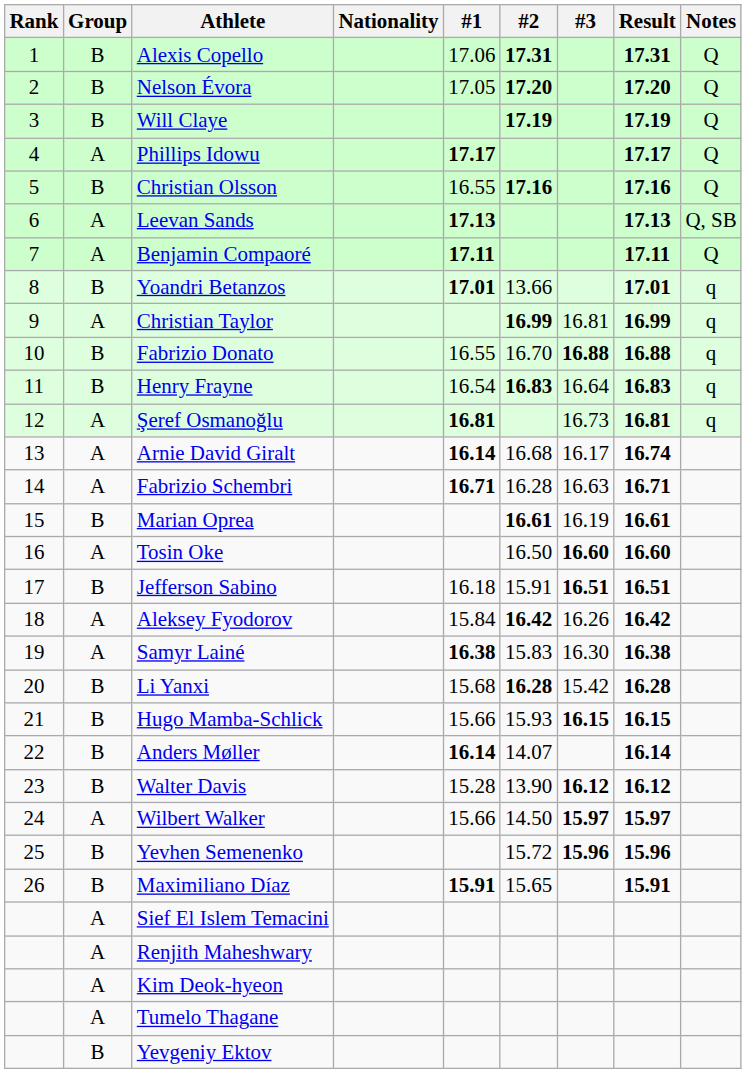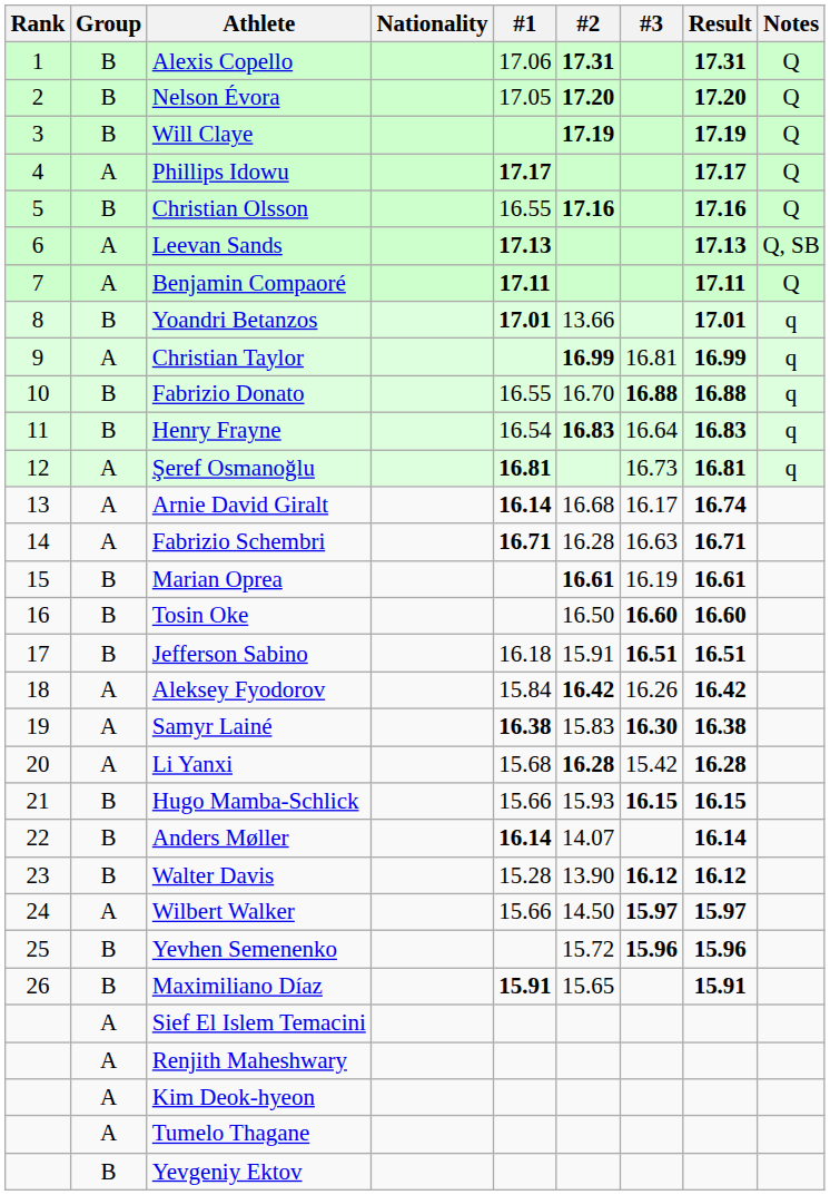 <table class="wikitable sortable" style="text-align:center">
 <tr>
 <th>Rank</th>
 <th>Group</th>
 <th>Athlete</th>
 <th>Nationality</th>
 <th>#1</th>
 <th>#2</th>
 <th>#3</th>
 <th>Result</th>
 <th>Notes</th>
 </tr>
 <tr bgcolor=ccffcc>
 <td>1</td>
 <td>B</td>
 <td align=left><a href='#'>Alexis Copello</a></td>
 <td align=left></td>
 <td>17.06</td>
 <td><strong>17.31</strong></td>
 <td></td>
 <td><strong>17.31</strong></td>
 <td>Q</td>
 </tr>
 <tr bgcolor=ccffcc>
 <td>2</td>
 <td>B</td>
 <td align=left><a href='#'>Nelson Évora</a></td>
 <td align=left></td>
 <td>17.05</td>
 <td><strong>17.20</strong></td>
 <td></td>
 <td><strong>17.20</strong></td>
 <td>Q</td>
 </tr>
 <tr bgcolor=ccffcc>
 <td>3</td>
 <td>B</td>
 <td align=left><a href='#'>Will Claye</a></td>
 <td align=left></td>
 <td></td>
 <td><strong>17.19</strong></td>
 <td></td>
 <td><strong>17.19</strong></td>
 <td>Q</td>
 </tr>
 <tr bgcolor=ccffcc>
 <td>4</td>
 <td>A</td>
 <td align=left><a href='#'>Phillips Idowu</a></td>
 <td align=left></td>
 <td><strong>17.17</strong></td>
 <td></td>
 <td></td>
 <td><strong>17.17</strong></td>
 <td>Q</td>
 </tr>
 <tr bgcolor=ccffcc>
 <td>5</td>
 <td>B</td>
 <td align=left><a href='#'>Christian Olsson</a></td>
 <td align=left></td>
 <td>16.55</td>
 <td><strong>17.16</strong></td>
 <td></td>
 <td><strong>17.16</strong></td>
 <td>Q</td>
 </tr>
 <tr bgcolor=ccffcc>
 <td>6</td>
 <td>A</td>
 <td align=left><a href='#'>Leevan Sands</a></td>
 <td align=left></td>
 <td><strong>17.13</strong></td>
 <td></td>
 <td></td>
 <td><strong>17.13</strong></td>
 <td>Q, SB</td>
 </tr>
 <tr bgcolor=ccffcc>
 <td>7</td>
 <td>A</td>
 <td align=left><a href='#'>Benjamin Compaoré</a></td>
 <td align=left></td>
 <td><strong>17.11</strong></td>
 <td></td>
 <td></td>
 <td><strong>17.11</strong></td>
 <td>Q</td>
 </tr>
 <tr bgcolor=ddffdd>
 <td>8</td>
 <td>B</td>
 <td align=left><a href='#'>Yoandri Betanzos</a></td>
 <td align=left></td>
 <td><strong>17.01</strong></td>
 <td>13.66</td>
 <td></td>
 <td><strong>17.01</strong></td>
 <td>q</td>
 </tr>
 <tr bgcolor=ddffdd>
 <td>9</td>
 <td>A</td>
 <td align=left><a href='#'>Christian Taylor</a></td>
 <td align=left></td>
 <td></td>
 <td><strong>16.99</strong></td>
 <td>16.81</td>
 <td><strong>16.99</strong></td>
 <td>q</td>
 </tr>
 <tr bgcolor=ddffdd>
 <td>10</td>
 <td>B</td>
 <td align=left><a href='#'>Fabrizio Donato</a></td>
 <td align=left></td>
 <td>16.55</td>
 <td>16.70</td>
 <td><strong>16.88</strong></td>
 <td><strong>16.88</strong></td>
 <td>q</td>
 </tr>
 <tr bgcolor=ddffdd>
 <td>11</td>
 <td>B</td>
 <td align=left><a href='#'>Henry Frayne</a></td>
 <td align=left></td>
 <td>16.54</td>
 <td><strong>16.83</strong></td>
 <td>16.64</td>
 <td><strong>16.83</strong></td>
 <td>q</td>
 </tr>
 <tr bgcolor=ddffdd>
 <td>12</td>
 <td>A</td>
 <td align=left><a href='#'>Şeref Osmanoğlu</a></td>
 <td align=left></td>
 <td><strong>16.81</strong></td>
 <td></td>
 <td>16.73</td>
 <td><strong>16.81</strong></td>
 <td>q</td>
 </tr>
 <tr>
 <td>13</td>
 <td>A</td>
 <td align=left><a href='#'>Arnie David Giralt</a></td>
 <td align=left></td>
 <td><strong>16.14</strong></td>
 <td>16.68</td>
 <td>16.17</td>
 <td><strong>16.74</strong></td>
 <td></td>
 </tr>
 <tr>
 <td>14</td>
 <td>A</td>
 <td align=left><a href='#'>Fabrizio Schembri</a></td>
 <td align=left></td>
 <td><strong>16.71</strong></td>
 <td>16.28</td>
 <td>16.63</td>
 <td><strong>16.71</strong></td>
 <td></td>
 </tr>
 <tr>
 <td>15</td>
 <td>B</td>
 <td align=left><a href='#'>Marian Oprea</a></td>
 <td align=left></td>
 <td></td>
 <td><strong>16.61</strong></td>
 <td>16.19</td>
 <td><strong>16.61</strong></td>
 <td></td>
 </tr>
 <tr>
 <td>16</td>
-<td>A</td>
+<td>B</td>
 <td align=left><a href='#'>Tosin Oke</a></td>
 <td align=left></td>
 <td></td>
 <td>16.50</td>
 <td><strong>16.60</strong></td>
 <td><strong>16.60</strong></td>
 <td></td>
 </tr>
 <tr>
 <td>17</td>
 <td>B</td>
 <td align=left><a href='#'>Jefferson Sabino</a></td>
 <td align=left></td>
 <td>16.18</td>
 <td>15.91</td>
 <td><strong>16.51</strong></td>
 <td><strong>16.51</strong></td>
 <td></td>
 </tr>
 <tr>
 <td>18</td>
 <td>A</td>
 <td align=left><a href='#'>Aleksey Fyodorov</a></td>
 <td align=left></td>
 <td>15.84</td>
 <td><strong>16.42</strong></td>
 <td>16.26</td>
 <td><strong>16.42</strong></td>
 <td></td>
 </tr>
 <tr>
 <td>19</td>
 <td>A</td>
 <td align=left><a href='#'>Samyr Lainé</a></td>
 <td align=left></td>
 <td><strong>16.38</strong></td>
 <td>15.83</td>
-<td>16.30</td>
+<td><strong>16.30</strong></td>
 <td><strong>16.38</strong></td>
 <td></td>
 </tr>
 <tr>
 <td>20</td>
-<td>B</td>
+<td>A</td>
 <td align=left><a href='#'>Li Yanxi</a></td>
 <td align=left></td>
 <td>15.68</td>
 <td><strong>16.28</strong></td>
 <td>15.42</td>
 <td><strong>16.28</strong></td>
 <td></td>
 </tr>
 <tr>
 <td>21</td>
 <td>B</td>
 <td align=left><a href='#'>Hugo Mamba-Schlick</a></td>
 <td align=left></td>
 <td>15.66</td>
 <td>15.93</td>
 <td><strong>16.15</strong></td>
 <td><strong>16.15</strong></td>
 <td></td>
 </tr>
 <tr>
 <td>22</td>
 <td>B</td>
 <td align=left><a href='#'>Anders Møller</a></td>
 <td align=left></td>
 <td><strong>16.14</strong></td>
 <td>14.07</td>
 <td></td>
 <td><strong>16.14</strong></td>
 <td></td>
 </tr>
 <tr>
 <td>23</td>
 <td>B</td>
 <td align=left><a href='#'>Walter Davis</a></td>
 <td align=left></td>
 <td>15.28</td>
 <td>13.90</td>
 <td><strong>16.12</strong></td>
 <td><strong>16.12</strong></td>
 <td></td>
 </tr>
 <tr>
 <td>24</td>
 <td>A</td>
 <td align=left><a href='#'>Wilbert Walker</a></td>
 <td align=left></td>
 <td>15.66</td>
 <td>14.50</td>
 <td><strong>15.97</strong></td>
 <td><strong>15.97</strong></td>
 <td></td>
 </tr>
 <tr>
 <td>25</td>
 <td>B</td>
 <td align=left><a href='#'>Yevhen Semenenko</a></td>
 <td align=left></td>
 <td></td>
 <td>15.72</td>
 <td><strong>15.96</strong></td>
 <td><strong>15.96</strong></td>
 <td></td>
 </tr>
 <tr>
 <td>26</td>
 <td>B</td>
 <td align=left><a href='#'>Maximiliano Díaz</a></td>
 <td align=left></td>
 <td><strong>15.91</strong></td>
 <td>15.65</td>
 <td></td>
 <td><strong>15.91</strong></td>
 <td></td>
 </tr>
 <tr>
 <td></td>
 <td>A</td>
 <td align=left><a href='#'>Sief El Islem Temacini</a></td>
 <td align=left></td>
 <td></td>
 <td></td>
 <td></td>
 <td><strong></strong></td>
 <td></td>
 </tr>
 <tr>
 <td></td>
 <td>A</td>
 <td align=left><a href='#'>Renjith Maheshwary</a></td>
 <td align=left></td>
 <td></td>
 <td></td>
 <td></td>
 <td><strong></strong></td>
 <td></td>
 </tr>
 <tr>
 <td></td>
 <td>A</td>
 <td align=left><a href='#'>Kim Deok-hyeon</a></td>
 <td align=left></td>
 <td></td>
 <td></td>
 <td></td>
 <td><strong></strong></td>
 <td></td>
 </tr>
 <tr>
 <td></td>
 <td>A</td>
 <td align=left><a href='#'>Tumelo Thagane</a></td>
 <td align=left></td>
 <td></td>
 <td></td>
 <td></td>
 <td><strong></strong></td>
 <td></td>
 </tr>
 <tr>
 <td></td>
 <td>B</td>
 <td align=left><a href='#'>Yevgeniy Ektov</a></td>
 <td align=left></td>
 <td></td>
 <td></td>
 <td></td>
 <td><strong></strong></td>
 <td></td>
 </tr>
 </table>
